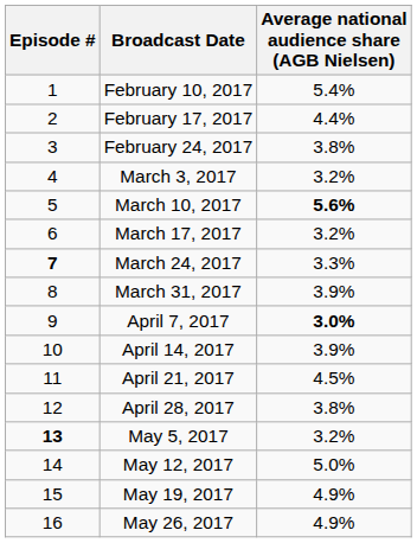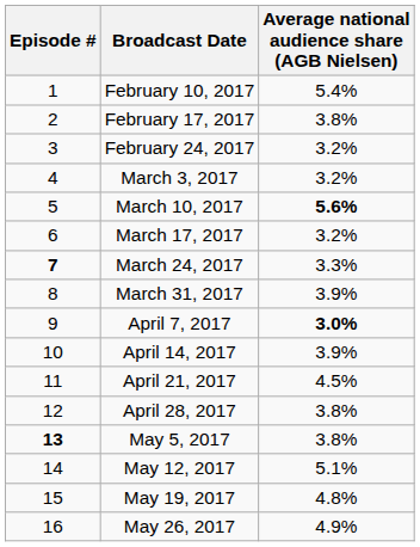 <table class="wikitable" style="text-align:center;">
 <tr>
 <th>Episode #</th>
 <th>Broadcast Date</th>
 <th>Average national<br>audience share<br>(AGB Nielsen)</th>
 </tr>
 <tr>
 <td>1</td>
 <td>February 10, 2017</td>
 <td>5.4%</td>
 </tr>
 <tr>
 <td>2</td>
 <td>February 17, 2017</td>
-<td>4.4%</td>
+<td>3.8%</td>
 </tr>
 <tr>
 <td>3</td>
 <td>February 24, 2017</td>
-<td>3.8%</td>
+<td>3.2%</td>
 </tr>
 <tr>
 <td>4</td>
 <td>March 3, 2017</td>
 <td>3.2%</td>
 </tr>
 <tr>
 <td>5</td>
 <td>March 10, 2017</td>
 <td><span><strong>5.6%</strong></span></td>
 </tr>
 <tr>
 <td>6</td>
 <td>March 17, 2017</td>
 <td>3.2%</td>
 </tr>
 <tr>
 <td><strong>7</strong></td>
 <td>March 24, 2017</td>
 <td>3.3%</td>
 </tr>
 <tr>
 <td>8</td>
 <td>March 31, 2017</td>
 <td>3.9%</td>
 </tr>
 <tr>
 <td>9</td>
 <td>April 7, 2017</td>
 <td><span><strong>3.0%</strong></span></td>
 </tr>
 <tr>
 <td>10</td>
 <td>April 14, 2017</td>
 <td>3.9%</td>
 </tr>
 <tr>
 <td>11</td>
 <td>April 21, 2017</td>
 <td>4.5%</td>
 </tr>
 <tr>
 <td>12</td>
 <td>April 28, 2017</td>
 <td>3.8%</td>
 </tr>
 <tr>
 <td><strong>13</strong></td>
 <td>May 5, 2017</td>
-<td>3.2%</td>
+<td>3.8%</td>
 </tr>
 <tr>
 <td>14</td>
 <td>May 12, 2017</td>
-<td>5.0%</td>
+<td>5.1%</td>
 </tr>
 <tr>
 <td>15</td>
 <td>May 19, 2017</td>
-<td>4.9%</td>
+<td>4.8%</td>
 </tr>
 <tr>
 <td>16</td>
 <td>May 26, 2017</td>
 <td>4.9%</td>
 </tr>
 </table>
